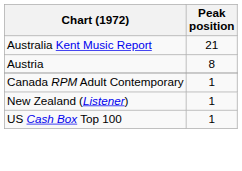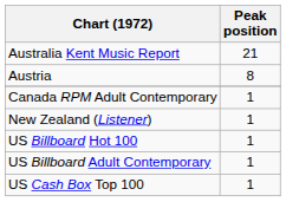 <table class="wikitable sortable">
 <tr>
 <th>Chart (1972)</th>
 <th>Peak<br>position</th>
 </tr>
 <tr>
 <td>Australia <a href='#'>Kent Music Report</a></td>
 <td style="text-align:center;">21</td>
 </tr>
 <tr>
 <td>Austria</td>
 <td style="text-align:center;">8</td>
 </tr>
 <tr>
 </tr>
 <tr>
 <td>Canada <em>RPM</em> Adult Contemporary</td>
 <td style="text-align:center;">1</td>
 </tr>
 <tr>
 <td>New Zealand (<em><a href='#'>Listener</a></em>)</td>
 <td style="text-align:center;">1</td>
 </tr>
 <tr>
+<td>US <em><a href='#'>Billboard</a></em> <a href='#'>Hot 100</a></td>
+<td style="text-align:center;">1</td>
+</tr>
+<tr>
+<td>US <em>Billboard</em> <a href='#'>Adult Contemporary</a></td>
+<td style="text-align:center;">1</td>
+</tr>
+<tr>
 <td>US <a href='#'><em>Cash Box</em></a> Top 100</td>
 <td align="center">1</td>
 </tr>
 </table>
